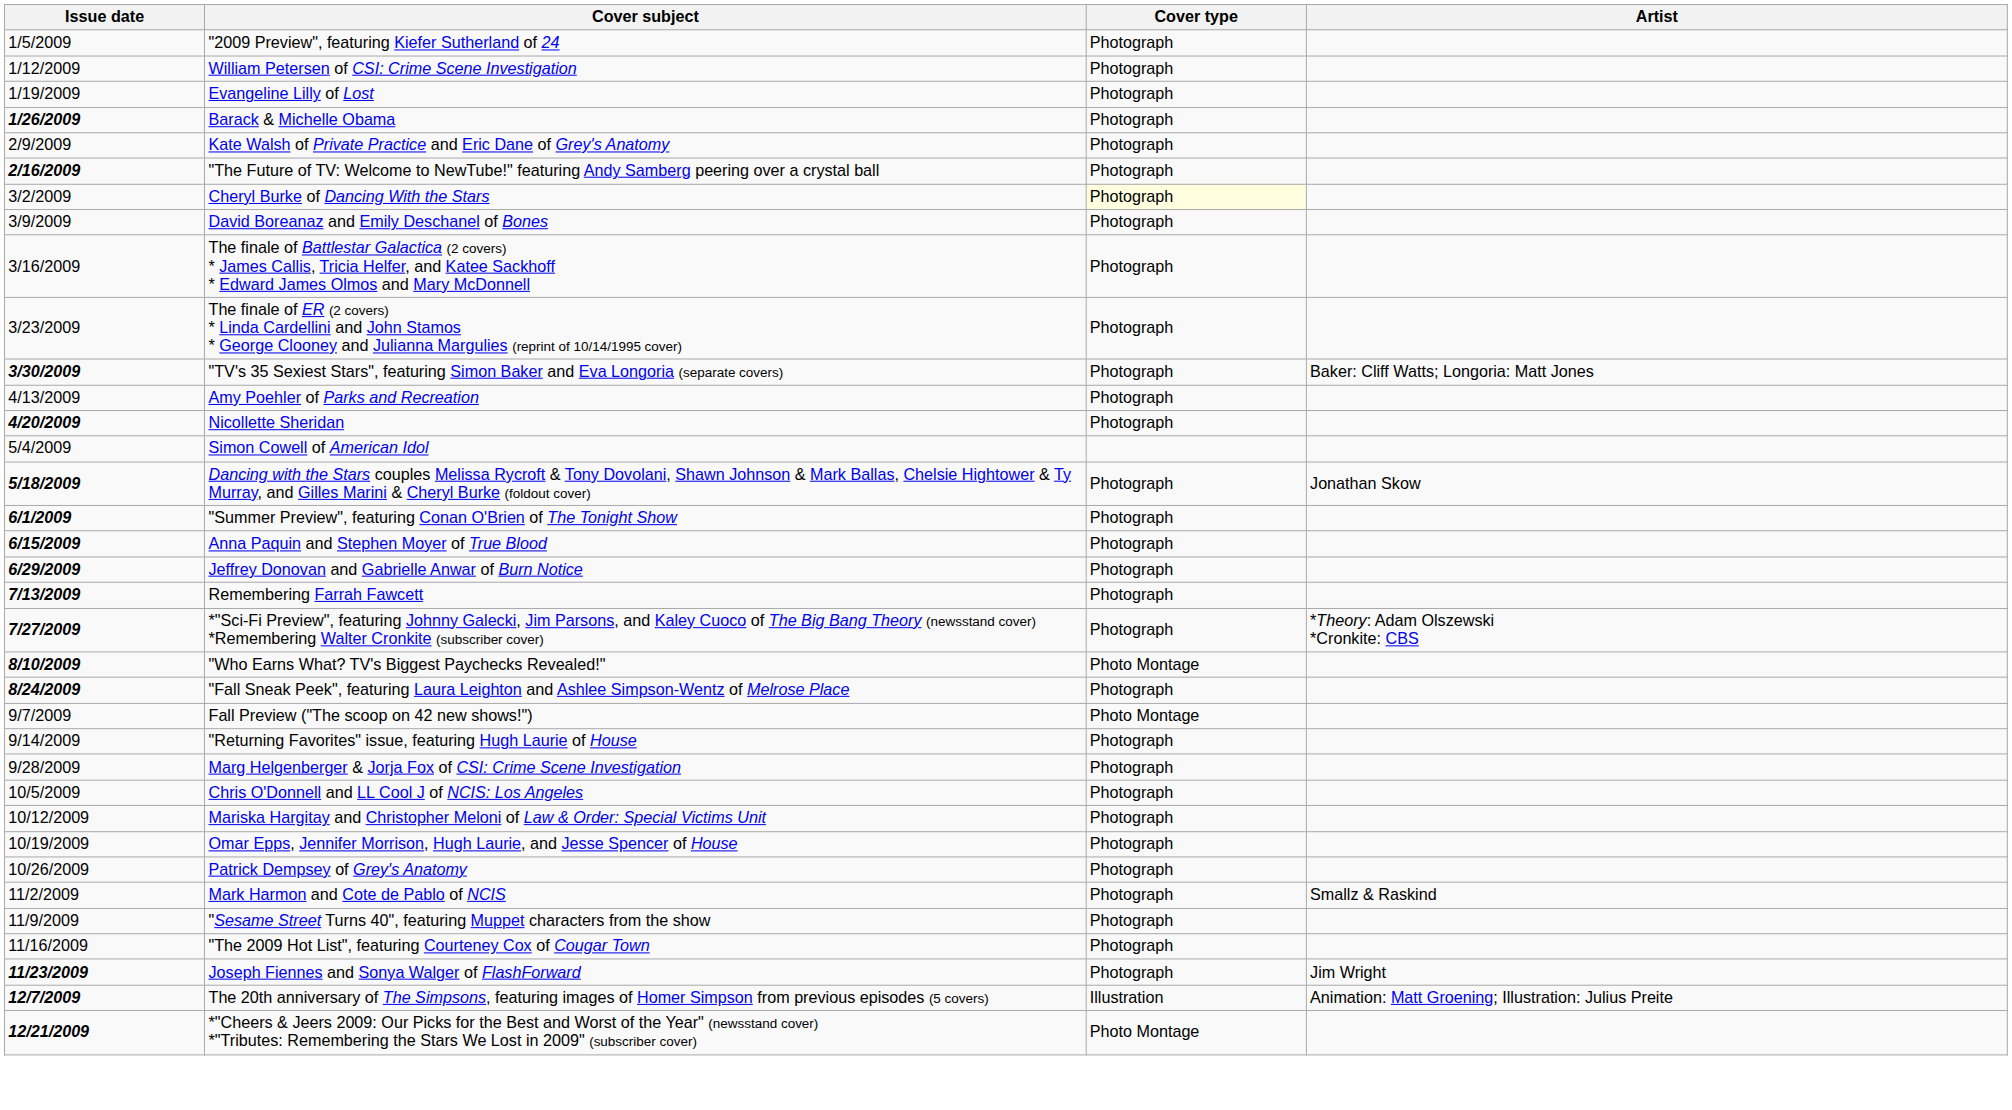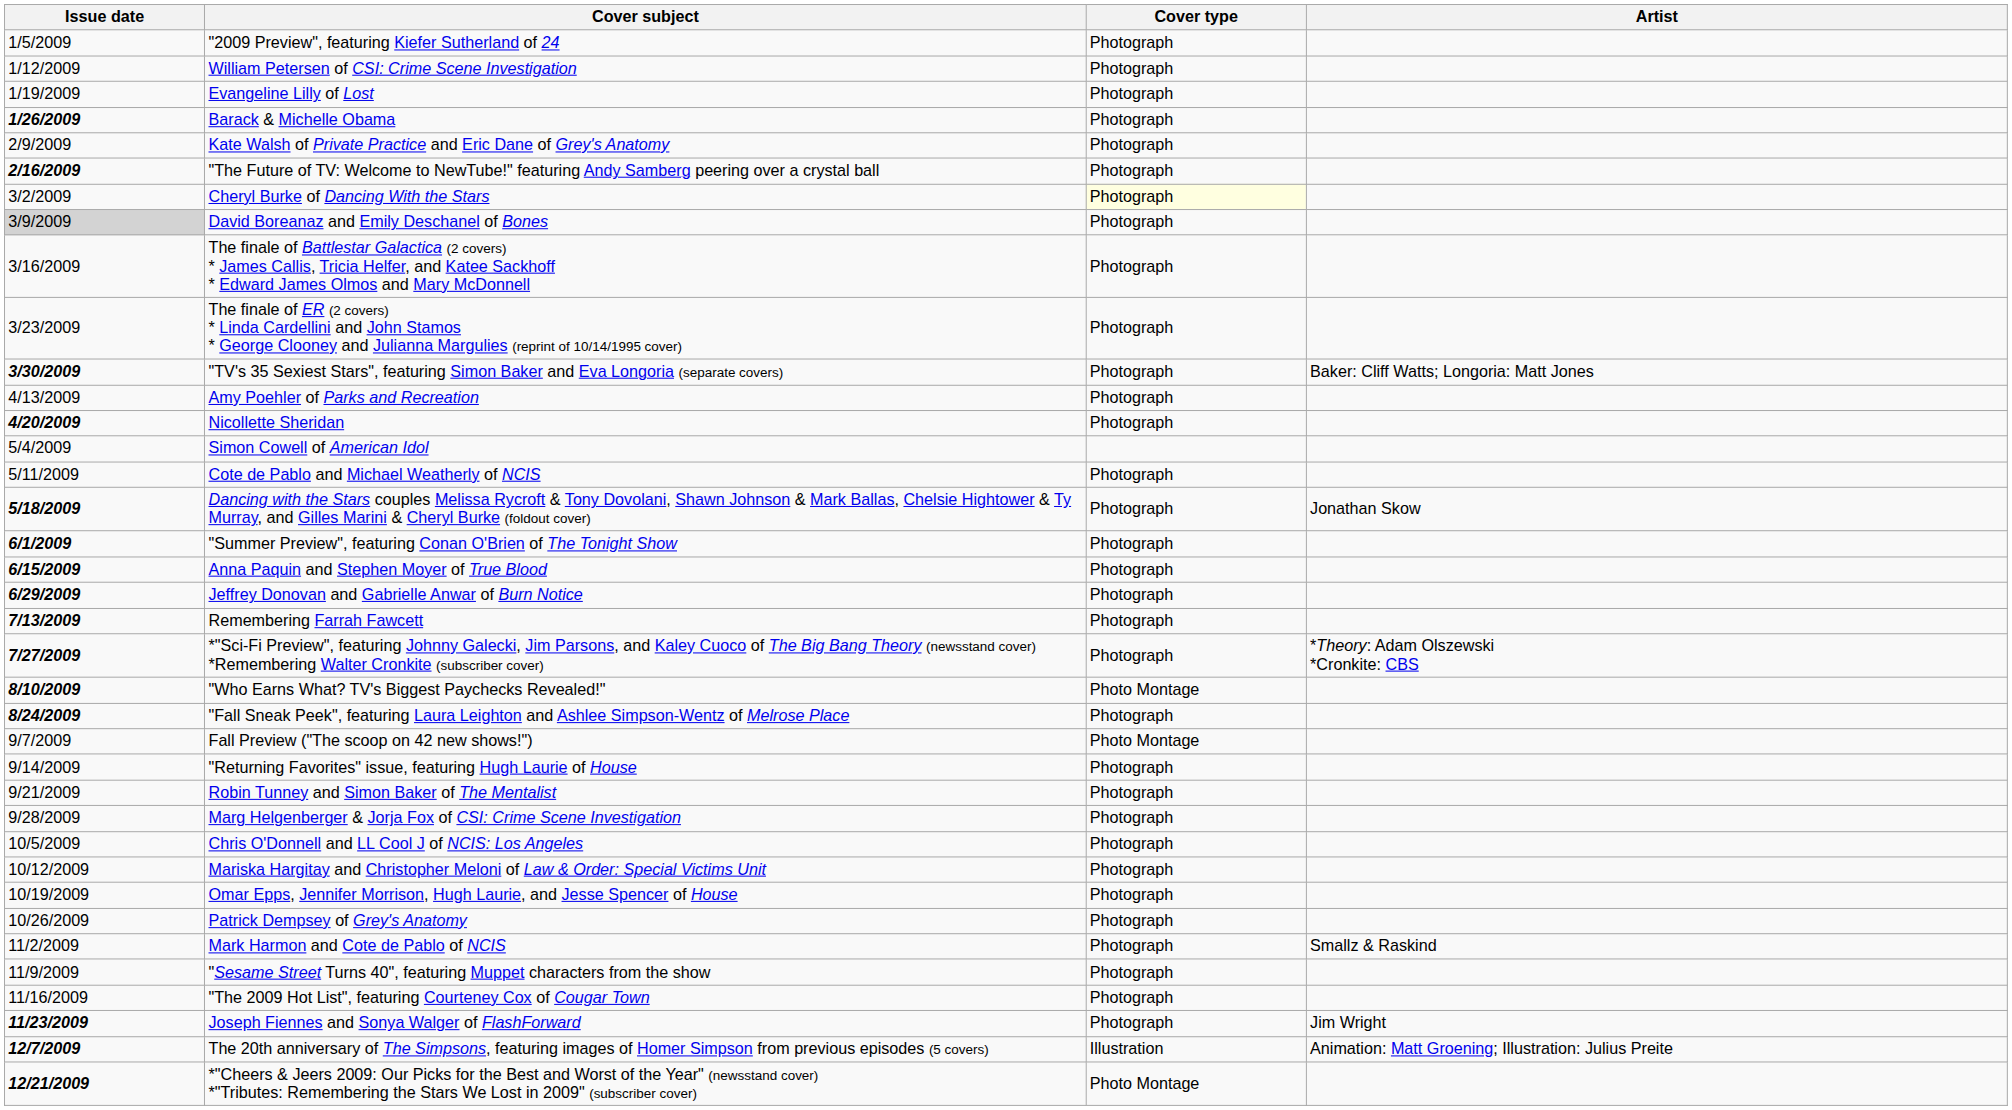 <table class="wikitable sortable"  style="width:100%;">
 <tr>
 <th style="width:10%;">Issue date</th>
 <th style="width:44%;">Cover subject</th>
 <th style="width:11%;">Cover type</th>
 <th style="width:35%;">Artist</th>
 </tr>
 <tr>
 <td>1/5/2009</td>
 <td>"2009 Preview", featuring <a href='#'>Kiefer Sutherland</a> of <em><a href='#'>24</a></em></td>
 <td>Photograph</td>
 <td></td>
 </tr>
 <tr>
 <td>1/12/2009</td>
 <td><a href='#'>William Petersen</a> of <em><a href='#'>CSI: Crime Scene Investigation</a></em></td>
 <td>Photograph</td>
 <td></td>
 </tr>
 <tr>
 <td>1/19/2009</td>
 <td><a href='#'>Evangeline Lilly</a> of <em><a href='#'>Lost</a></em></td>
 <td>Photograph</td>
 <td></td>
 </tr>
 <tr>
 <td><strong><em>1/26/2009</em></strong></td>
 <td><a href='#'>Barack</a> & <a href='#'>Michelle Obama</a></td>
 <td>Photograph</td>
 <td></td>
 </tr>
 <tr>
 <td>2/9/2009</td>
 <td><a href='#'>Kate Walsh</a> of <em><a href='#'>Private Practice</a></em> and <a href='#'>Eric Dane</a> of <em><a href='#'>Grey's Anatomy</a></em></td>
 <td>Photograph</td>
 <td></td>
 </tr>
 <tr>
 <td><strong><em>2/16/2009</em></strong></td>
 <td>"The Future of TV: Welcome to NewTube!" featuring <a href='#'>Andy Samberg</a> peering over a crystal ball</td>
 <td>Photograph</td>
 <td></td>
 </tr>
 <tr>
 <td>3/2/2009</td>
 <td><a href='#'>Cheryl Burke</a> of <em><a href='#'>Dancing With the Stars</a></em></td>
 <td style="background: lightyellow;">Photograph</td>
 <td></td>
 </tr>
 <tr>
-<td>3/9/2009</td>
+<td style="background: lightgrey;">3/9/2009</td>
 <td><a href='#'>David Boreanaz</a> and <a href='#'>Emily Deschanel</a> of <em><a href='#'>Bones</a></em></td>
 <td>Photograph</td>
 <td></td>
 </tr>
 <tr>
 <td>3/16/2009</td>
 <td>The finale of <em><a href='#'>Battlestar Galactica</a></em> <small>(2 covers)</small><br>* <a href='#'>James Callis</a>, <a href='#'>Tricia Helfer</a>, and <a href='#'>Katee Sackhoff</a><br>* <a href='#'>Edward James Olmos</a> and <a href='#'>Mary McDonnell</a></td>
 <td>Photograph</td>
 <td></td>
 </tr>
 <tr>
 <td>3/23/2009</td>
 <td>The finale of <em><a href='#'>ER</a></em> <small>(2 covers)</small><br>* <a href='#'>Linda Cardellini</a> and <a href='#'>John Stamos</a><br>* <a href='#'>George Clooney</a> and <a href='#'>Julianna Margulies</a> <small>(reprint of 10/14/1995 cover)</small></td>
 <td>Photograph</td>
 <td></td>
 </tr>
 <tr>
 <td><strong><em>3/30/2009</em></strong></td>
 <td>"TV's 35 Sexiest Stars", featuring <a href='#'>Simon Baker</a> and <a href='#'>Eva Longoria</a> <small>(separate covers)</small></td>
 <td>Photograph</td>
 <td>Baker: Cliff Watts; Longoria: Matt Jones</td>
 </tr>
 <tr>
 <td>4/13/2009</td>
 <td><a href='#'>Amy Poehler</a> of <em><a href='#'>Parks and Recreation</a></em></td>
 <td>Photograph</td>
 <td></td>
 </tr>
 <tr>
 <td><strong><em>4/20/2009</em></strong></td>
 <td><a href='#'>Nicollette Sheridan</a></td>
 <td>Photograph</td>
 <td></td>
 </tr>
 <tr>
 <td>5/4/2009</td>
 <td><a href='#'>Simon Cowell</a> of <em><a href='#'>American Idol</a></em></td>
 <td></td>
+<td></td>
+</tr>
+<tr>
+<td>5/11/2009</td>
+<td><a href='#'>Cote de Pablo</a> and <a href='#'>Michael Weatherly</a> of <em><a href='#'>NCIS</a></em></td>
+<td>Photograph</td>
 <td></td>
 </tr>
 <tr>
 <td><strong><em>5/18/2009</em></strong></td>
 <td><em><a href='#'>Dancing with the Stars</a></em> couples <a href='#'>Melissa Rycroft</a> & <a href='#'>Tony Dovolani</a>, <a href='#'>Shawn Johnson</a> & <a href='#'>Mark Ballas</a>, <a href='#'>Chelsie Hightower</a> & <a href='#'>Ty Murray</a>, and <a href='#'>Gilles Marini</a> & <a href='#'>Cheryl Burke</a> <small>(foldout cover)</small></td>
 <td>Photograph</td>
 <td>Jonathan Skow</td>
 </tr>
 <tr>
 <td><strong><em>6/1/2009</em></strong></td>
 <td>"Summer Preview", featuring <a href='#'>Conan O'Brien</a> of <em><a href='#'>The Tonight Show</a></em></td>
 <td>Photograph</td>
 <td></td>
 </tr>
 <tr>
 <td><strong><em>6/15/2009</em></strong></td>
 <td><a href='#'>Anna Paquin</a> and <a href='#'>Stephen Moyer</a> of <em><a href='#'>True Blood</a></em></td>
 <td>Photograph</td>
 <td></td>
 </tr>
 <tr>
 <td><strong><em>6/29/2009</em></strong></td>
 <td><a href='#'>Jeffrey Donovan</a> and <a href='#'>Gabrielle Anwar</a> of <em><a href='#'>Burn Notice</a></em></td>
 <td>Photograph</td>
 <td></td>
 </tr>
 <tr>
 <td><strong><em>7/13/2009</em></strong></td>
 <td>Remembering <a href='#'>Farrah Fawcett</a></td>
 <td>Photograph</td>
 <td></td>
 </tr>
 <tr>
 <td><strong><em>7/27/2009</em></strong></td>
 <td>*"Sci-Fi Preview", featuring <a href='#'>Johnny Galecki</a>, <a href='#'>Jim Parsons</a>, and <a href='#'>Kaley Cuoco</a> of <em><a href='#'>The Big Bang Theory</a></em> <small>(newsstand cover)</small><br>*Remembering <a href='#'>Walter Cronkite</a> <small>(subscriber cover)</small></td>
 <td>Photograph</td>
 <td>*<em>Theory</em>: Adam Olszewski<br>*Cronkite: <a href='#'>CBS</a></td>
 </tr>
 <tr>
 <td><strong><em>8/10/2009</em></strong></td>
 <td>"Who Earns What? TV's Biggest Paychecks Revealed!"</td>
 <td>Photo Montage</td>
 <td></td>
 </tr>
 <tr>
 <td><strong><em>8/24/2009</em></strong></td>
 <td>"Fall Sneak Peek", featuring <a href='#'>Laura Leighton</a> and <a href='#'>Ashlee Simpson-Wentz</a> of <em><a href='#'>Melrose Place</a></em></td>
 <td>Photograph</td>
 <td></td>
 </tr>
 <tr>
 <td>9/7/2009</td>
 <td>Fall Preview ("The scoop on 42 new shows!")</td>
 <td>Photo Montage</td>
 <td></td>
 </tr>
 <tr>
 <td>9/14/2009</td>
 <td>"Returning Favorites" issue, featuring <a href='#'>Hugh Laurie</a> of <em><a href='#'>House</a></em></td>
+<td>Photograph</td>
+<td></td>
+</tr>
+<tr>
+<td>9/21/2009</td>
+<td><a href='#'>Robin Tunney</a> and <a href='#'>Simon Baker</a> of <em><a href='#'>The Mentalist</a></em></td>
 <td>Photograph</td>
 <td></td>
 </tr>
 <tr>
 <td>9/28/2009</td>
 <td><a href='#'>Marg Helgenberger</a> & <a href='#'>Jorja Fox</a> of <em><a href='#'>CSI: Crime Scene Investigation</a></em></td>
 <td>Photograph</td>
 <td></td>
 </tr>
 <tr>
 <td>10/5/2009</td>
 <td><a href='#'>Chris O'Donnell</a> and <a href='#'>LL Cool J</a> of <em><a href='#'>NCIS: Los Angeles</a></em></td>
 <td>Photograph</td>
 <td></td>
 </tr>
 <tr>
 <td>10/12/2009</td>
 <td><a href='#'>Mariska Hargitay</a> and <a href='#'>Christopher Meloni</a> of <em><a href='#'>Law & Order: Special Victims Unit</a></em></td>
 <td>Photograph</td>
 <td></td>
 </tr>
 <tr>
 <td>10/19/2009</td>
 <td><a href='#'>Omar Epps</a>, <a href='#'>Jennifer Morrison</a>, <a href='#'>Hugh Laurie</a>, and <a href='#'>Jesse Spencer</a> of <em><a href='#'>House</a></em></td>
 <td>Photograph</td>
 <td></td>
 </tr>
 <tr>
 <td>10/26/2009</td>
 <td><a href='#'>Patrick Dempsey</a> of <em><a href='#'>Grey's Anatomy</a></em></td>
 <td>Photograph</td>
 <td></td>
 </tr>
 <tr>
 <td>11/2/2009</td>
 <td><a href='#'>Mark Harmon</a> and <a href='#'>Cote de Pablo</a> of <em><a href='#'>NCIS</a></em></td>
 <td>Photograph</td>
 <td>Smallz & Raskind</td>
 </tr>
 <tr>
 <td>11/9/2009</td>
 <td>"<em><a href='#'>Sesame Street</a></em> Turns 40", featuring <a href='#'>Muppet</a> characters from the show</td>
 <td>Photograph</td>
 <td></td>
 </tr>
 <tr>
 <td>11/16/2009</td>
 <td>"The 2009 Hot List", featuring <a href='#'>Courteney Cox</a> of <em><a href='#'>Cougar Town</a></em></td>
 <td>Photograph</td>
 <td></td>
 </tr>
 <tr>
 <td><strong><em>11/23/2009</em></strong></td>
 <td><a href='#'>Joseph Fiennes</a> and <a href='#'>Sonya Walger</a> of <em><a href='#'>FlashForward</a></em></td>
 <td>Photograph</td>
 <td>Jim Wright</td>
 </tr>
 <tr>
 <td><strong><em>12/7/2009</em></strong></td>
 <td>The 20th anniversary of <em><a href='#'>The Simpsons</a></em>, featuring images of <a href='#'>Homer Simpson</a> from previous episodes <small>(5 covers)</small></td>
 <td>Illustration</td>
 <td>Animation: <a href='#'>Matt Groening</a>; Illustration: Julius Preite</td>
 </tr>
 <tr>
 <td><strong><em>12/21/2009</em></strong></td>
 <td>*"Cheers & Jeers 2009: Our Picks for the Best and Worst of the Year" <small>(newsstand cover)</small><br>*"Tributes: Remembering the Stars We Lost in 2009" <small>(subscriber cover)</small></td>
 <td>Photo Montage</td>
 <td></td>
 </tr>
 </table>
